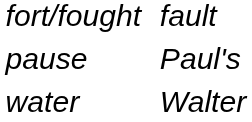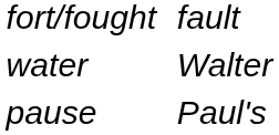 <table style="margin-left: 1em;" cellspacing="3">
 <tr>
 <td> <em>fort/fought</em></td>
 <td></td>
 <td> <em>fault</em></td>
 </tr>
 <tr>
+<td> <em>water</em></td>
+<td></td>
+<td> <em>Walter</em></td>
+</tr>
+<tr>
 <td> <em>pause</em></td>
 <td></td>
 <td> <em>Paul's</em></td>
 </tr>
-<tr>
-<td> <em>water</em></td>
-<td></td>
-<td> <em>Walter</em></td>
-</tr>
 </table>
